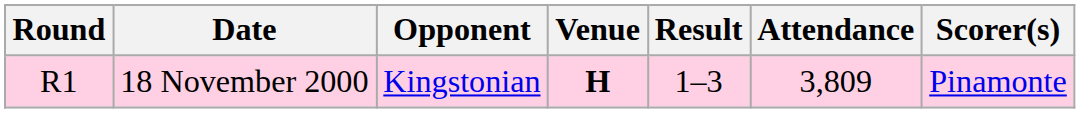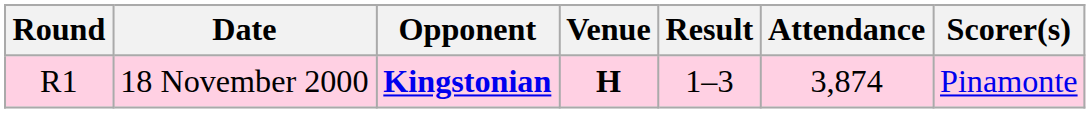 <table class="wikitable sortable" style="text-align:center;">
 <tr>
 <th>Round</th>
 <th>Date</th>
 <th>Opponent</th>
 <th>Venue</th>
 <th>Result</th>
 <th>Attendance</th>
 <th>Scorer(s)</th>
 </tr>
 <tr style="background:#ffd0e3;">
 <td>R1</td>
 <td>18 November 2000</td>
-<td><a href='#'>Kingstonian</a></td>
+<td><strong><a href='#'>Kingstonian</a></strong></td>
 <td><strong>H</strong></td>
 <td>1–3</td>
-<td>3,809</td>
+<td>3,874</td>
 <td><a href='#'>Pinamonte</a></td>
 </tr>
 </table>
